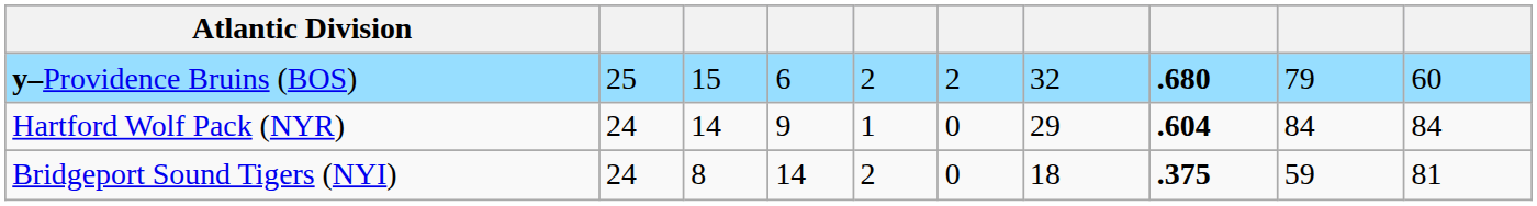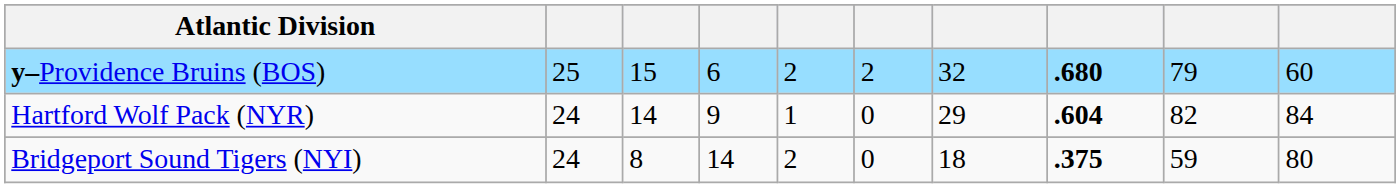 <table class="wikitable" style="width:50em">
 <tr bgcolor="#DDDDFF">
 <th width="35%">Atlantic Division</th>
 <th width="5%"></th>
 <th width="5%"></th>
 <th width="5%"></th>
 <th width="5%"></th>
 <th width="5%"></th>
 <th width="7.5%"></th>
 <th width="7.5%"></th>
 <th width="7.5%"></th>
 <th width="7.5%"></th>
 </tr>
 <tr bgcolor=#97DEFF>
 <td><strong>y–</strong><a href='#'>Providence Bruins</a> (<a href='#'>BOS</a>)</td>
 <td>25</td>
 <td>15</td>
 <td>6</td>
 <td>2</td>
 <td>2</td>
 <td>32</td>
 <td><strong>.680</strong></td>
 <td>79</td>
 <td>60</td>
 </tr>
 <tr>
 <td><a href='#'>Hartford Wolf Pack</a> (<a href='#'>NYR</a>)</td>
 <td>24</td>
 <td>14</td>
 <td>9</td>
 <td>1</td>
 <td>0</td>
 <td>29</td>
 <td><strong>.604</strong></td>
-<td>84</td>
+<td>82</td>
 <td>84</td>
 </tr>
 <tr>
 <td><a href='#'>Bridgeport Sound Tigers</a> (<a href='#'>NYI</a>)</td>
 <td>24</td>
 <td>8</td>
 <td>14</td>
 <td>2</td>
 <td>0</td>
 <td>18</td>
 <td><strong>.375</strong></td>
 <td>59</td>
-<td>81</td>
+<td>80</td>
 </tr>
 </table>
